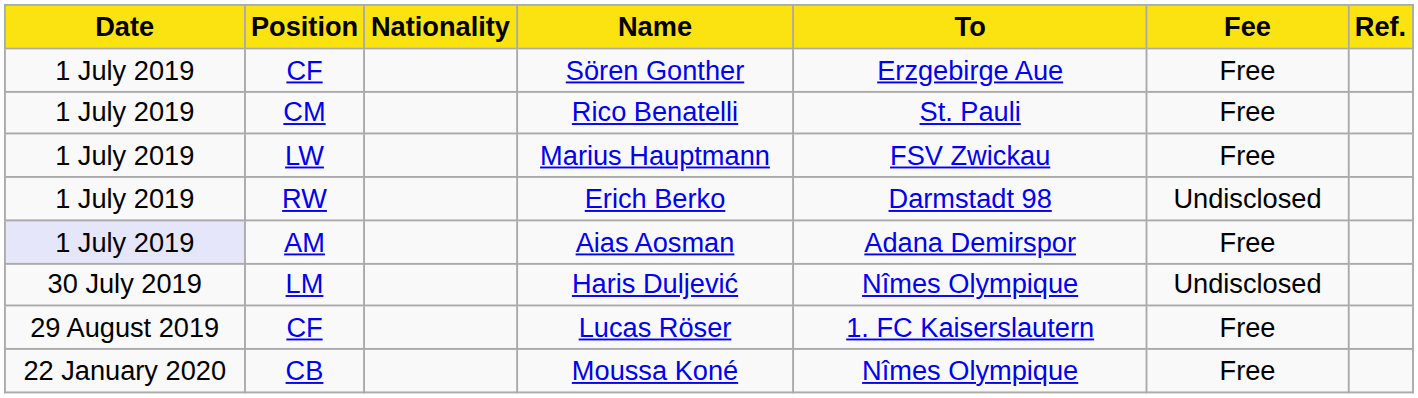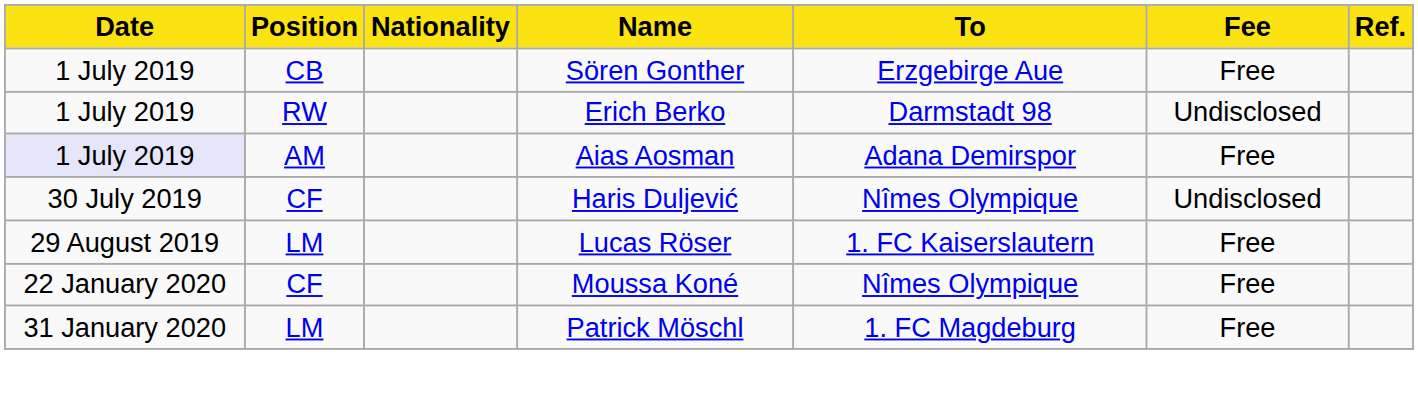 <table class="wikitable"  style="text-align:center; font-size:90%; ">
 <tr>
 <th style="background:#FBE311; color:black; width:120px;">Date</th>
 <th style="background:#FBE311; color:black; width:50px;">Position</th>
 <th style="background:#FBE311; color:black; width:50px;">Nationality</th>
 <th style="background:#FBE311; color:black; width:140px;">Name</th>
 <th style="background:#FBE311; color:black; width:180px;">To</th>
 <th style="background:#FBE311; color:black; width:100px;">Fee</th>
 <th style="background:#FBE311; color:black; width:25px;">Ref.</th>
 </tr>
 <tr>
 <td>1 July 2019</td>
-<td><a href='#'>CF</a></td>
+<td><a href='#'>CB</a></td>
 <td></td>
 <td><a href='#'>Sören Gonther</a></td>
 <td> <a href='#'>Erzgebirge Aue</a></td>
-<td>Free</td>
-<td></td>
-</tr>
-<tr>
-<td>1 July 2019</td>
-<td><a href='#'>CM</a></td>
-<td></td>
-<td><a href='#'>Rico Benatelli</a></td>
-<td> <a href='#'>St. Pauli</a></td>
-<td>Free</td>
-<td></td>
-</tr>
-<tr>
-<td>1 July 2019</td>
-<td><a href='#'>LW</a></td>
-<td></td>
-<td><a href='#'>Marius Hauptmann</a></td>
-<td> <a href='#'>FSV Zwickau</a></td>
 <td>Free</td>
 <td></td>
 </tr>
 <tr>
 <td>1 July 2019</td>
 <td><a href='#'>RW</a></td>
 <td></td>
 <td><a href='#'>Erich Berko</a></td>
 <td> <a href='#'>Darmstadt 98</a></td>
 <td>Undisclosed</td>
 <td></td>
 </tr>
 <tr>
 <td style="background: lavender;">1 July 2019</td>
 <td><a href='#'>AM</a></td>
 <td></td>
 <td><a href='#'>Aias Aosman</a></td>
 <td> <a href='#'>Adana Demirspor</a></td>
 <td>Free</td>
 <td></td>
 </tr>
 <tr>
 <td>30 July 2019</td>
-<td><a href='#'>LM</a></td>
+<td><a href='#'>CF</a></td>
 <td></td>
 <td><a href='#'>Haris Duljević</a></td>
 <td> <a href='#'>Nîmes Olympique</a></td>
 <td>Undisclosed</td>
 <td></td>
 </tr>
 <tr>
 <td>29 August 2019</td>
-<td><a href='#'>CF</a></td>
+<td><a href='#'>LM</a></td>
 <td></td>
 <td><a href='#'>Lucas Röser</a></td>
 <td> <a href='#'>1. FC Kaiserslautern</a></td>
 <td>Free</td>
 <td></td>
 </tr>
 <tr>
 <td>22 January 2020</td>
-<td><a href='#'>CB</a></td>
+<td><a href='#'>CF</a></td>
 <td></td>
 <td><a href='#'>Moussa Koné</a></td>
 <td> <a href='#'>Nîmes Olympique</a></td>
 <td>Free</td>
 <td></td>
 </tr>
+<tr>
+<td>31 January 2020</td>
+<td><a href='#'>LM</a></td>
+<td></td>
+<td><a href='#'>Patrick Möschl</a></td>
+<td> <a href='#'>1. FC Magdeburg</a></td>
+<td>Free</td>
+<td></td>
+</tr>
 </table>
